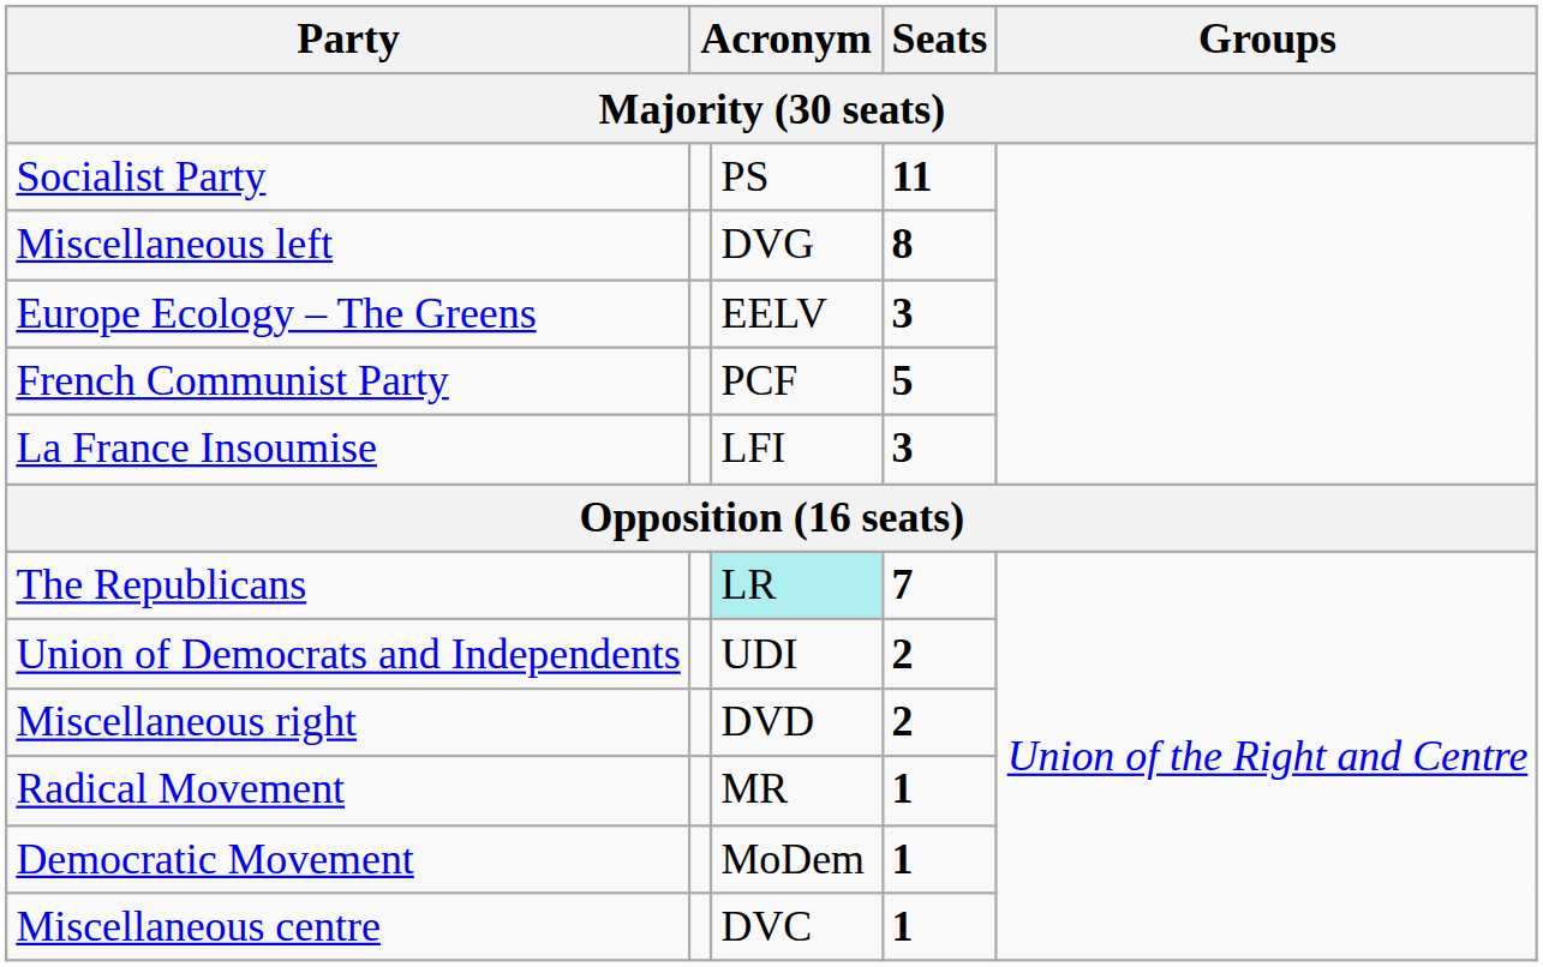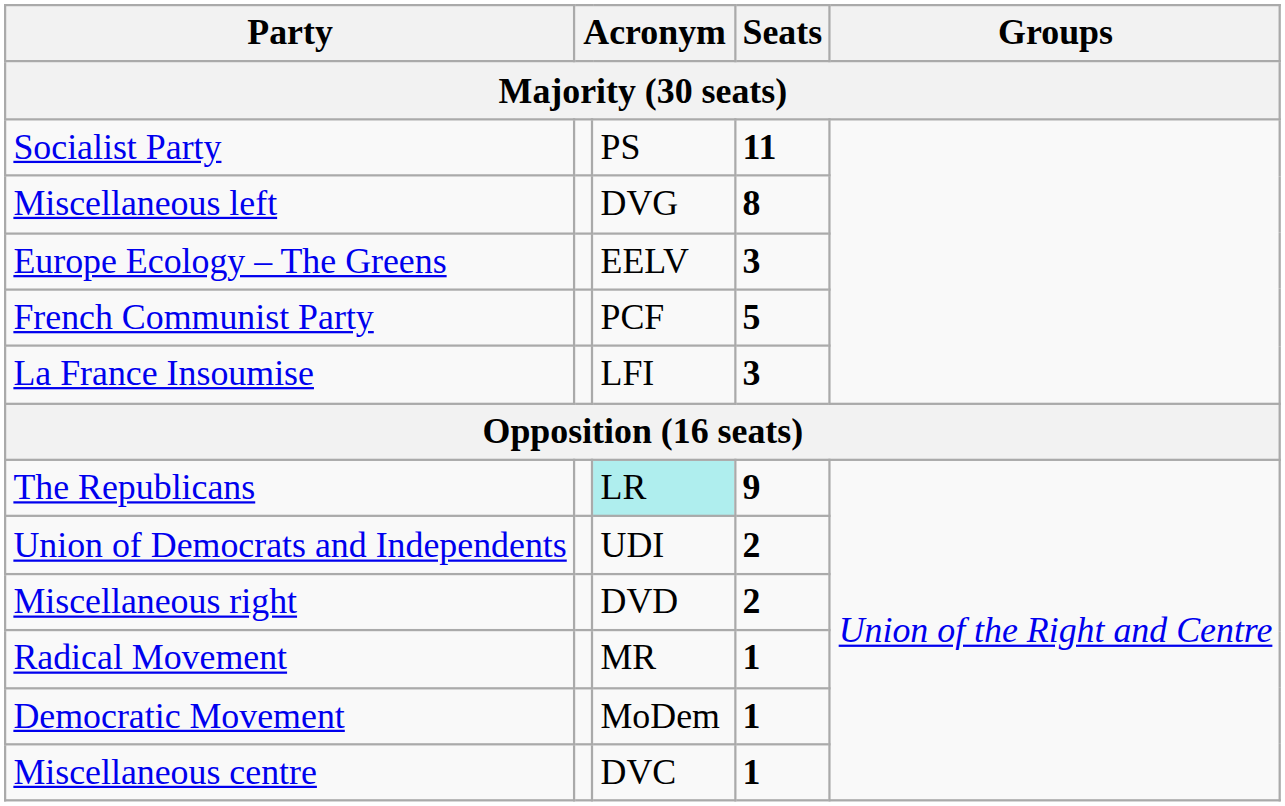 <table class="wikitable">
 <tr>
 <th>Party</th>
 <th colspan="2">Acronym</th>
 <th>Seats</th>
 <th>Groups</th>
 </tr>
 <tr>
 <th colspan="5"><strong>Majority</strong> (30 seats)</th>
 </tr>
 <tr>
 <td><a href='#'>Socialist Party</a></td>
 <td></td>
 <td>PS</td>
 <td><strong>11</strong></td>
 <td rowspan="5"></td>
 </tr>
 <tr>
 <td><a href='#'>Miscellaneous left</a></td>
 <td></td>
 <td>DVG</td>
 <td><strong>8</strong></td>
 </tr>
 <tr>
 <td><a href='#'>Europe Ecology – The Greens</a></td>
 <td></td>
 <td>EELV</td>
 <td><strong>3</strong></td>
 </tr>
 <tr>
 <td><a href='#'>French Communist Party</a></td>
 <td></td>
 <td>PCF</td>
 <td><strong>5</strong></td>
 </tr>
 <tr>
 <td><a href='#'>La France Insoumise</a></td>
 <td></td>
 <td>LFI</td>
 <td><strong>3</strong></td>
 </tr>
 <tr>
 <th colspan="5"><strong>Opposition</strong> (16 seats)</th>
 </tr>
 <tr>
 <td><a href='#'>The Republicans</a></td>
 <td></td>
 <td style="background: paleturquoise;">LR</td>
-<td><strong>7</strong></td>
+<td><strong>9</strong></td>
 <td rowspan="6"><em><a href='#'>Union of the Right and Centre</a></em></td>
 </tr>
 <tr>
 <td><a href='#'>Union of Democrats and Independents</a></td>
 <td></td>
 <td>UDI</td>
 <td><strong>2</strong></td>
 </tr>
 <tr>
 <td><a href='#'>Miscellaneous right</a></td>
 <td></td>
 <td>DVD</td>
 <td><strong>2</strong></td>
 </tr>
 <tr>
 <td><a href='#'>Radical Movement</a></td>
 <td></td>
 <td>MR</td>
 <td><strong>1</strong></td>
 </tr>
 <tr>
 <td><a href='#'>Democratic Movement</a></td>
 <td></td>
 <td>MoDem</td>
 <td><strong>1</strong></td>
 </tr>
 <tr>
 <td><a href='#'>Miscellaneous centre</a></td>
 <td></td>
 <td>DVC</td>
 <td><strong>1</strong></td>
 </tr>
 </table>
